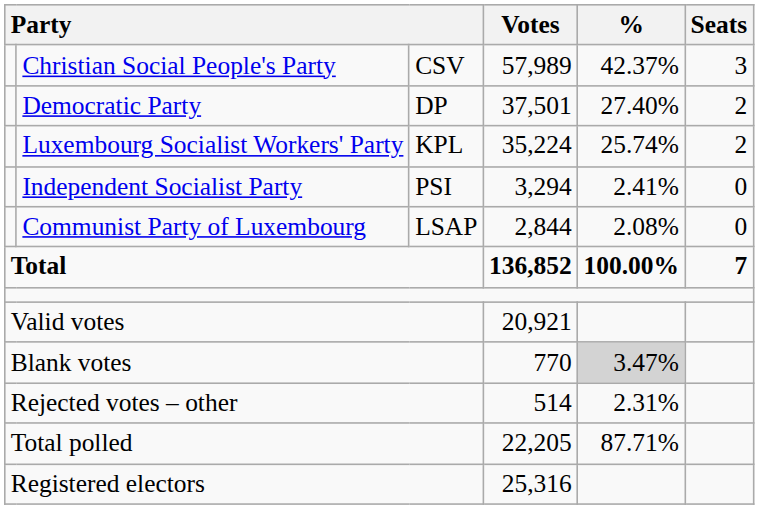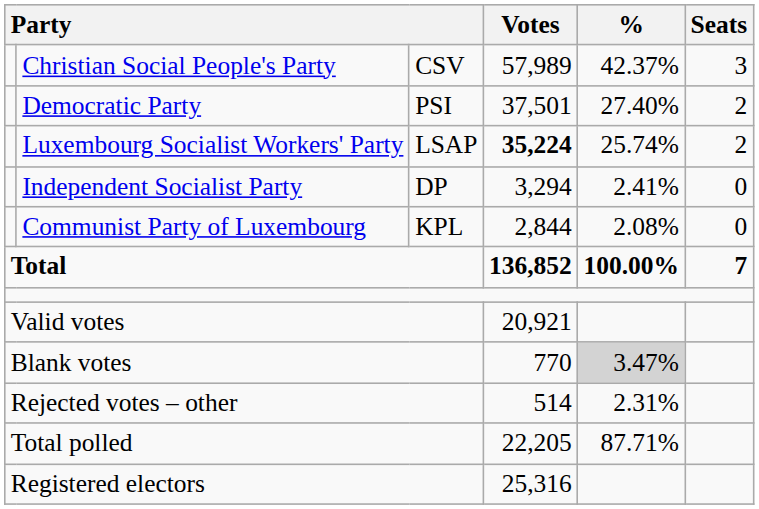 <table class="wikitable" border="1" style="text-align:right;">
 <tr>
 <th style="text-align:left;" valign=bottom colspan=3>Party</th>
 <th align=center valign=bottom width="50">Votes</th>
 <th align=center valign=bottom width="50">%</th>
 <th align=center>Seats</th>
 </tr>
 <tr>
 <td></td>
 <td align=left><a href='#'>Christian Social People's Party</a></td>
 <td align=left>CSV</td>
 <td>57,989</td>
 <td>42.37%</td>
 <td>3</td>
 </tr>
 <tr>
 <td></td>
 <td align=left><a href='#'>Democratic Party</a></td>
-<td align=left>DP</td>
+<td align=left>PSI</td>
 <td>37,501</td>
 <td>27.40%</td>
 <td>2</td>
 </tr>
 <tr>
 <td></td>
 <td align=left><a href='#'>Luxembourg Socialist Workers' Party</a></td>
-<td align=left>KPL</td>
-<td>35,224</td>
+<td align=left>LSAP</td>
+<td><strong>35,224</strong></td>
 <td>25.74%</td>
 <td>2</td>
 </tr>
 <tr>
 <td></td>
 <td align=left><a href='#'>Independent Socialist Party</a></td>
-<td align=left>PSI</td>
+<td align=left>DP</td>
 <td>3,294</td>
 <td>2.41%</td>
 <td>0</td>
 </tr>
 <tr>
 <td></td>
 <td align=left><a href='#'>Communist Party of Luxembourg</a></td>
-<td align=left>LSAP</td>
+<td align=left>KPL</td>
 <td>2,844</td>
 <td>2.08%</td>
 <td>0</td>
 </tr>
 <tr style="font-weight:bold">
 <td align=left colspan=3>Total</td>
 <td>136,852</td>
 <td>100.00%</td>
 <td>7</td>
 </tr>
 <tr>
 <td colspan=6 height="2"></td>
 </tr>
 <tr>
 <td align=left colspan=3>Valid votes</td>
 <td>20,921</td>
 <td></td>
 <td></td>
 </tr>
 <tr>
 <td align=left colspan=3>Blank votes</td>
 <td>770</td>
 <td style="background: lightgrey;">3.47%</td>
 <td></td>
 </tr>
 <tr>
 <td align=left colspan=3>Rejected votes – other</td>
 <td>514</td>
 <td>2.31%</td>
 <td></td>
 </tr>
 <tr>
 <td align=left colspan=3>Total polled</td>
 <td>22,205</td>
 <td>87.71%</td>
 <td></td>
 </tr>
 <tr>
 <td align=left colspan=3>Registered electors</td>
 <td>25,316</td>
 <td></td>
 <td></td>
 </tr>
 </table>
